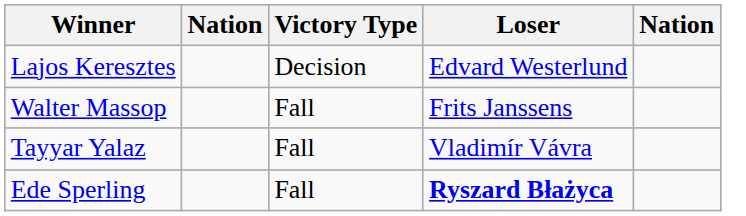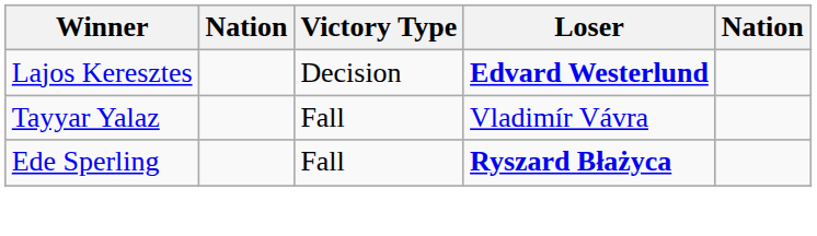 <table class="wikitable sortable" style="text-align:left;">
 <tr>
 <th>Winner</th>
 <th>Nation</th>
 <th>Victory Type</th>
 <th>Loser</th>
 <th>Nation</th>
 </tr>
 <tr>
 <td><a href='#'>Lajos Keresztes</a></td>
 <td></td>
 <td>Decision</td>
-<td><a href='#'>Edvard Westerlund</a></td>
-<td></td>
-</tr>
-<tr>
-<td><a href='#'>Walter Massop</a></td>
-<td></td>
-<td>Fall</td>
-<td><a href='#'>Frits Janssens</a></td>
+<td><strong><a href='#'>Edvard Westerlund</a></strong></td>
 <td></td>
 </tr>
 <tr>
 <td><a href='#'>Tayyar Yalaz</a></td>
 <td></td>
 <td>Fall</td>
 <td><a href='#'>Vladimír Vávra</a></td>
 <td></td>
 </tr>
 <tr>
 <td><a href='#'>Ede Sperling</a></td>
 <td></td>
 <td>Fall</td>
 <td><strong><a href='#'>Ryszard Błażyca</a></strong></td>
 <td></td>
 </tr>
 </table>
